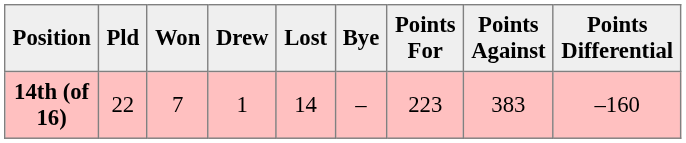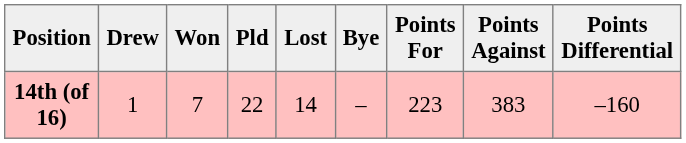 <table style=border-collapse:collapse border=1 cellspacing=0 cellpadding=5>
 <tr style="text-align:center; background:#efefef;">
 <th width=20>Position</th>
+<th width=20>Drew</th>
+<th width=20>Won</th>
 <th width=20>Pld</th>
-<th width=20>Won</th>
-<th width=20>Drew</th>
 <th width=20>Lost</th>
 <th width=20>Bye</th>
 <th width=20>Points For</th>
 <th width=20>Points Against</th>
 <th width=25>Points Differential</th>
 </tr>
 <tr style="text-align:center; background:#ffc0c0;">
 <td><strong>14th (of 16)</strong></td>
+<td>1</td>
+<td>7</td>
 <td>22</td>
-<td>7</td>
-<td>1</td>
 <td>14</td>
 <td>–</td>
 <td>223</td>
 <td>383</td>
 <td>–160</td>
 </tr>
 </table>
